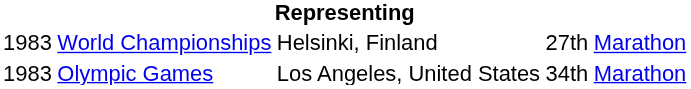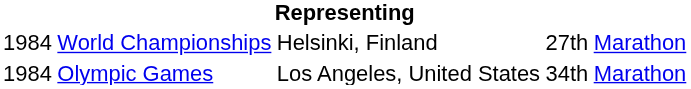 <table>
 <tr>
 <th colspan="5">Representing </th>
 </tr>
 <tr>
-<td>1983</td>
+<td>1984</td>
 <td><a href='#'>World Championships</a></td>
 <td>Helsinki, Finland</td>
 <td>27th</td>
 <td><a href='#'>Marathon</a></td>
 </tr>
 <tr>
-<td>1983</td>
+<td>1984</td>
 <td><a href='#'>Olympic Games</a></td>
 <td>Los Angeles, United States</td>
 <td>34th</td>
 <td><a href='#'>Marathon</a></td>
 </tr>
 </table>
